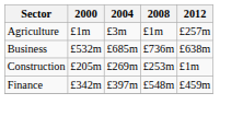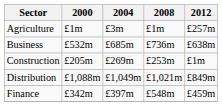 <table class="wikitable sortable">
 <tr>
 <th>Sector</th>
 <th>2000</th>
 <th>2004</th>
 <th>2008</th>
 <th>2012</th>
 </tr>
 <tr Office of National Statistics>
 <td>Agriculture</td>
 <td>£1m</td>
 <td>£3m</td>
 <td>£1m</td>
 <td>£257m</td>
 </tr>
 <tr>
 <td>Business</td>
 <td>£532m</td>
 <td>£685m</td>
 <td>£736m</td>
 <td>£638m</td>
 </tr>
 <tr>
 <td>Construction</td>
 <td>£205m</td>
 <td>£269m</td>
 <td>£253m</td>
 <td>£1m</td>
 </tr>
 <tr>
+<td>Distribution</td>
+<td>£1,088m</td>
+<td>£1,049m</td>
+<td>£1,021m</td>
+<td>£849m</td>
+</tr>
+<tr>
 <td>Finance</td>
 <td>£342m</td>
 <td>£397m</td>
 <td>£548m</td>
 <td>£459m</td>
 </tr>
 <tr>
 </tr>
 </table>
